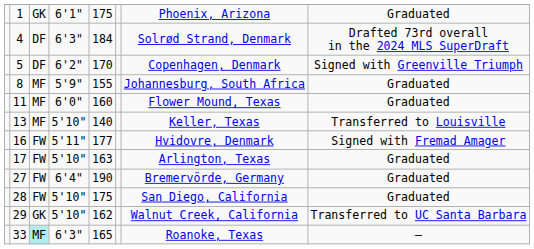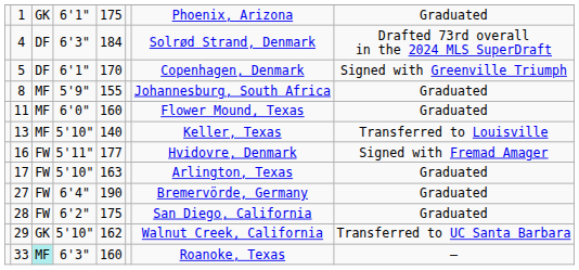 <table class="wikitable sortable" border="1" style="text-align:center;">
 <tr align=center>
 </tr>
 <tr>
 <td></td>
 <td>1</td>
 <td>GK</td>
 <td>6'1"</td>
 <td>175</td>
 <td></td>
 <td><a href='#'>Phoenix, Arizona</a></td>
 <td>Graduated</td>
 </tr>
 <tr>
 <td></td>
 <td>4</td>
 <td>DF</td>
 <td>6'3"</td>
 <td>184</td>
 <td></td>
 <td><a href='#'>Solrød Strand, Denmark</a></td>
 <td>Drafted 73rd overall<br>in the <a href='#'>2024 MLS SuperDraft</a></td>
 </tr>
 <tr>
 <td></td>
 <td>5</td>
 <td>DF</td>
-<td>6'2"</td>
+<td>6'1"</td>
 <td>170</td>
 <td></td>
 <td><a href='#'>Copenhagen, Denmark</a></td>
 <td>Signed with <a href='#'>Greenville Triumph</a></td>
 </tr>
 <tr>
 <td></td>
 <td>8</td>
 <td>MF</td>
 <td>5'9"</td>
 <td>155</td>
 <td></td>
 <td><a href='#'>Johannesburg, South Africa</a></td>
 <td>Graduated</td>
 </tr>
 <tr>
 <td></td>
 <td>11</td>
 <td>MF</td>
 <td>6'0"</td>
 <td>160</td>
 <td></td>
 <td><a href='#'>Flower Mound, Texas</a></td>
 <td>Graduated</td>
 </tr>
 <tr>
 <td></td>
 <td>13</td>
 <td>MF</td>
 <td>5'10"</td>
 <td>140</td>
 <td></td>
 <td><a href='#'>Keller, Texas</a></td>
 <td>Transferred to <a href='#'>Louisville</a></td>
 </tr>
 <tr>
 <td></td>
 <td>16</td>
 <td>FW</td>
 <td>5'11"</td>
 <td>177</td>
 <td></td>
 <td><a href='#'>Hvidovre, Denmark</a></td>
 <td>Signed with <a href='#'>Fremad Amager</a></td>
 </tr>
 <tr>
 <td></td>
 <td>17</td>
 <td>FW</td>
 <td>5'10"</td>
 <td>163</td>
 <td></td>
 <td><a href='#'>Arlington, Texas</a></td>
 <td>Graduated</td>
 </tr>
 <tr>
 <td></td>
 <td>27</td>
 <td>FW</td>
 <td>6'4"</td>
 <td>190</td>
 <td></td>
 <td><a href='#'>Bremervörde, Germany</a></td>
 <td>Graduated</td>
 </tr>
 <tr>
 <td></td>
 <td>28</td>
 <td>FW</td>
-<td>5'10"</td>
+<td>6'2"</td>
 <td>175</td>
 <td></td>
 <td><a href='#'>San Diego, California</a></td>
 <td>Graduated</td>
 </tr>
 <tr>
 <td></td>
 <td>29</td>
 <td>GK</td>
 <td>5'10"</td>
 <td>162</td>
 <td></td>
 <td><a href='#'>Walnut Creek, California</a></td>
 <td>Transferred to <a href='#'>UC Santa Barbara</a></td>
 </tr>
 <tr>
 <td></td>
 <td>33</td>
 <td style="background: paleturquoise;">MF</td>
 <td>6'3"</td>
-<td>165</td>
+<td>160</td>
 <td></td>
 <td><a href='#'>Roanoke, Texas</a></td>
 <td>—</td>
 </tr>
 </table>
